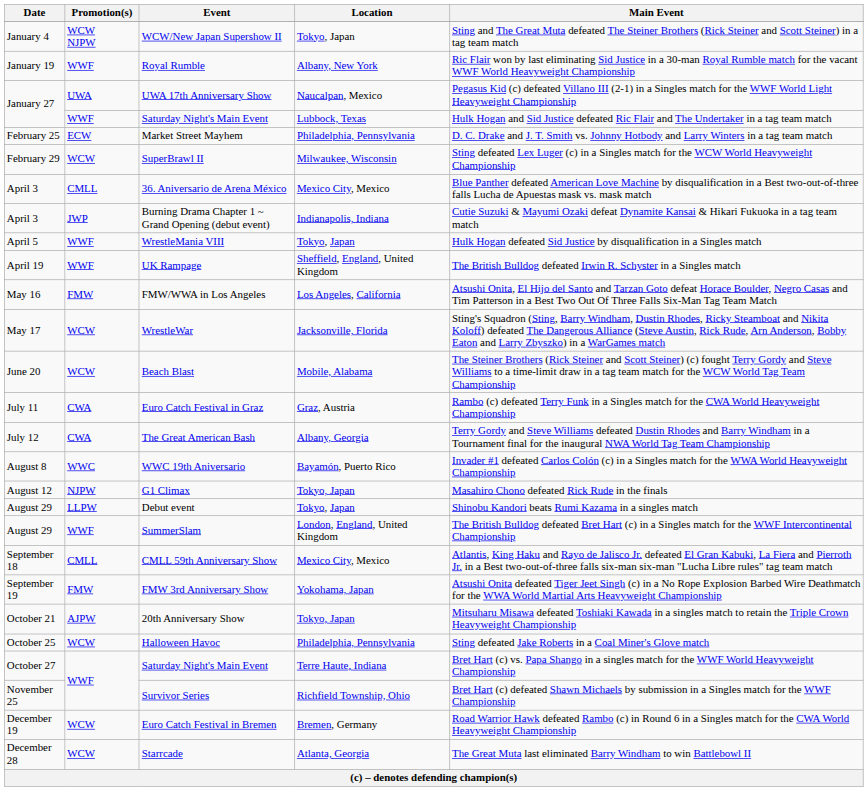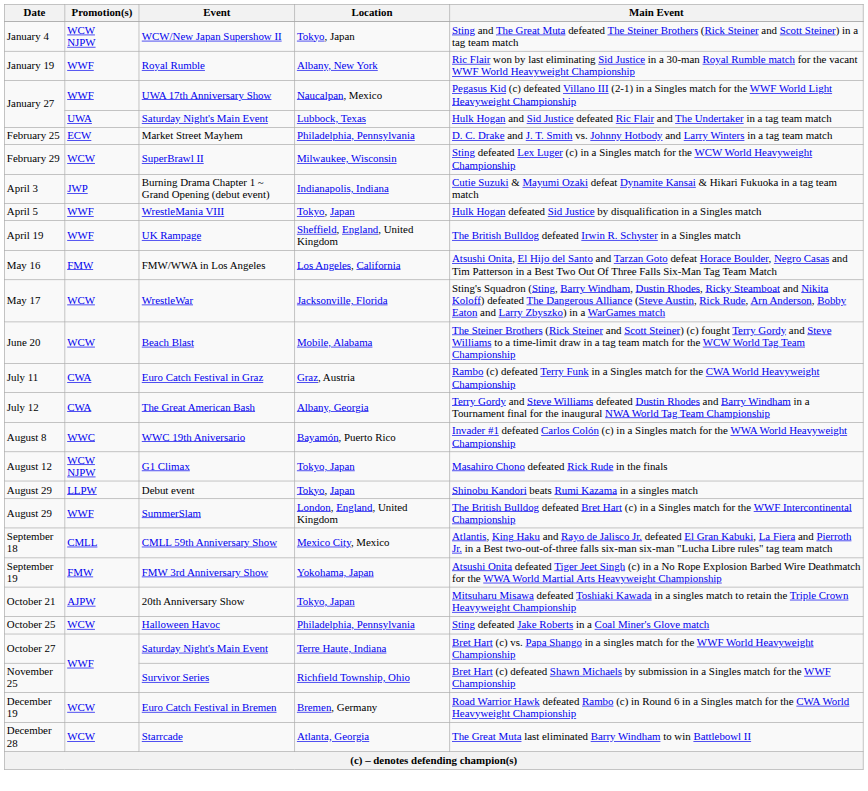 <table class="wikitable" style="width:100%;">
 <tr>
 <th width="5%">Date</th>
 <th width="5%">Promotion(s)</th>
 <th style="width:15%;">Event</th>
 <th style="width:15%;">Location</th>
 <th style="width:40%;">Main Event</th>
 </tr>
 <tr style="width:20%;" |Notes>
 </tr>
 <tr>
 <td>January 4</td>
 <td><a href='#'>WCW</a><br><a href='#'>NJPW</a></td>
 <td><a href='#'>WCW/New Japan Supershow II</a></td>
 <td><a href='#'>Tokyo</a>, Japan</td>
 <td><a href='#'>Sting</a> and <a href='#'>The Great Muta</a> defeated <a href='#'>The Steiner Brothers</a> (<a href='#'>Rick Steiner</a> and <a href='#'>Scott Steiner</a>) in a tag team match</td>
 </tr>
 <tr>
 <td>January 19</td>
 <td><a href='#'>WWF</a></td>
 <td><a href='#'>Royal Rumble</a></td>
 <td><a href='#'>Albany, New York</a></td>
 <td><a href='#'>Ric Flair</a> won by last eliminating <a href='#'>Sid Justice</a> in a 30-man <a href='#'>Royal Rumble match</a> for the vacant <a href='#'>WWF World Heavyweight Championship</a></td>
 </tr>
 <tr>
 <td rowspan=2>January 27</td>
-<td><a href='#'>UWA</a></td>
+<td><a href='#'>WWF</a></td>
 <td><a href='#'>UWA 17th Anniversary Show</a></td>
 <td><a href='#'>Naucalpan</a>, Mexico</td>
 <td><a href='#'>Pegasus Kid</a> (c) defeated <a href='#'>Villano III</a> (2-1) in a Singles match for the <a href='#'>WWF World Light Heavyweight Championship</a></td>
 </tr>
 <tr>
-<td><a href='#'>WWF</a></td>
+<td><a href='#'>UWA</a></td>
 <td><a href='#'>Saturday Night's Main Event</a></td>
 <td><a href='#'>Lubbock, Texas</a></td>
 <td><a href='#'>Hulk Hogan</a> and <a href='#'>Sid Justice</a> defeated <a href='#'>Ric Flair</a> and <a href='#'>The Undertaker</a> in a tag team match</td>
 </tr>
 <tr>
 <td>February 25</td>
 <td><a href='#'>ECW</a></td>
 <td>Market Street Mayhem</td>
 <td><a href='#'>Philadelphia, Pennsylvania</a></td>
 <td><a href='#'>D. C. Drake</a> and <a href='#'>J. T. Smith</a> vs. <a href='#'>Johnny Hotbody</a> and <a href='#'>Larry Winters</a> in a tag team match</td>
 </tr>
 <tr>
 <td>February 29</td>
 <td><a href='#'>WCW</a></td>
 <td><a href='#'>SuperBrawl II</a></td>
 <td><a href='#'>Milwaukee, Wisconsin</a></td>
 <td><a href='#'>Sting</a> defeated <a href='#'>Lex Luger</a> (c) in a Singles match for the <a href='#'>WCW World Heavyweight Championship</a></td>
-</tr>
-<tr>
-<td>April 3</td>
-<td><a href='#'>CMLL</a></td>
-<td><a href='#'>36. Aniversario de Arena México</a></td>
-<td><a href='#'>Mexico City</a>, Mexico</td>
-<td><a href='#'>Blue Panther</a> defeated <a href='#'>American Love Machine</a> by disqualification in a Best two-out-of-three falls Lucha de Apuestas mask vs. mask match</td>
 </tr>
 <tr>
 <td>April 3</td>
 <td><a href='#'>JWP</a></td>
 <td>Burning Drama Chapter 1 ~ Grand Opening (debut event)</td>
 <td><a href='#'>Indianapolis, Indiana</a></td>
 <td><a href='#'>Cutie Suzuki</a> & <a href='#'>Mayumi Ozaki</a> defeat <a href='#'>Dynamite Kansai</a> & Hikari Fukuoka in a tag team match</td>
 </tr>
 <tr>
 <td>April 5</td>
 <td><a href='#'>WWF</a></td>
 <td><a href='#'>WrestleMania VIII</a></td>
 <td><a href='#'>Tokyo</a>, <a href='#'>Japan</a></td>
 <td><a href='#'>Hulk Hogan</a> defeated <a href='#'>Sid Justice</a> by disqualification in a Singles match</td>
 </tr>
 <tr>
 <td>April 19</td>
 <td><a href='#'>WWF</a></td>
 <td><a href='#'>UK Rampage</a></td>
 <td><a href='#'>Sheffield</a>, <a href='#'>England</a>, United Kingdom</td>
 <td><a href='#'>The British Bulldog</a> defeated <a href='#'>Irwin R. Schyster</a> in a Singles match</td>
 </tr>
 <tr>
 <td>May 16</td>
 <td><a href='#'>FMW</a></td>
 <td>FMW/WWA in Los Angeles</td>
 <td><a href='#'>Los Angeles</a>, <a href='#'>California</a></td>
 <td><a href='#'>Atsushi Onita</a>, <a href='#'>El Hijo del Santo</a> and <a href='#'>Tarzan Goto</a> defeat <a href='#'>Horace Boulder</a>, <a href='#'>Negro Casas</a> and Tim Patterson in a Best Two Out Of Three Falls Six-Man Tag Team Match</td>
 </tr>
 <tr>
 <td>May 17</td>
 <td><a href='#'>WCW</a></td>
 <td><a href='#'>WrestleWar</a></td>
 <td><a href='#'>Jacksonville, Florida</a></td>
 <td>Sting's Squadron (<a href='#'>Sting</a>, <a href='#'>Barry Windham</a>, <a href='#'>Dustin Rhodes</a>, <a href='#'>Ricky Steamboat</a> and <a href='#'>Nikita Koloff</a>) defeated <a href='#'>The Dangerous Alliance</a> (<a href='#'>Steve Austin</a>, <a href='#'>Rick Rude</a>, <a href='#'>Arn Anderson</a>, <a href='#'>Bobby Eaton</a> and <a href='#'>Larry Zbyszko</a>) in a <a href='#'>WarGames match</a></td>
 </tr>
 <tr>
 <td>June 20</td>
 <td><a href='#'>WCW</a></td>
 <td><a href='#'>Beach Blast</a></td>
 <td><a href='#'>Mobile, Alabama</a></td>
 <td><a href='#'>The Steiner Brothers</a> (<a href='#'>Rick Steiner</a> and <a href='#'>Scott Steiner</a>) (c) fought <a href='#'>Terry Gordy</a> and <a href='#'>Steve Williams</a> to a time-limit draw in a tag team match for the <a href='#'>WCW World Tag Team Championship</a></td>
 </tr>
 <tr>
 <td>July 11</td>
 <td><a href='#'>CWA</a></td>
 <td><a href='#'>Euro Catch Festival in Graz</a></td>
 <td><a href='#'>Graz</a>, Austria</td>
 <td><a href='#'>Rambo</a> (c) defeated <a href='#'>Terry Funk</a> in a Singles match for the <a href='#'>CWA World Heavyweight Championship</a></td>
 </tr>
 <tr>
 <td>July 12</td>
 <td><a href='#'>CWA</a></td>
 <td><a href='#'>The Great American Bash</a></td>
 <td><a href='#'>Albany, Georgia</a></td>
 <td><a href='#'>Terry Gordy</a> and <a href='#'>Steve Williams</a> defeated <a href='#'>Dustin Rhodes</a> and <a href='#'>Barry Windham</a> in a Tournament final for the inaugural <a href='#'>NWA World Tag Team Championship</a></td>
 </tr>
 <tr>
 <td>August 8</td>
 <td><a href='#'>WWC</a></td>
 <td><a href='#'>WWC 19th Aniversario</a></td>
 <td><a href='#'>Bayamón</a>, Puerto Rico</td>
 <td><a href='#'>Invader #1</a> defeated <a href='#'>Carlos Colón</a> (c) in a Singles match for the <a href='#'>WWA World Heavyweight Championship</a></td>
 </tr>
 <tr>
 <td>August 12</td>
-<td><a href='#'>NJPW</a></td>
+<td><a href='#'>WCW</a><br><a href='#'>NJPW</a></td>
 <td><a href='#'>G1 Climax</a></td>
 <td><a href='#'>Tokyo, Japan</a></td>
 <td><a href='#'>Masahiro Chono</a> defeated <a href='#'>Rick Rude</a> in the finals</td>
 </tr>
 <tr>
 <td>August 29</td>
 <td><a href='#'>LLPW</a></td>
 <td>Debut event</td>
 <td><a href='#'>Tokyo</a>, <a href='#'>Japan</a></td>
 <td><a href='#'>Shinobu Kandori</a> beats <a href='#'>Rumi Kazama</a> in a singles match</td>
 </tr>
 <tr>
 <td>August 29</td>
 <td><a href='#'>WWF</a></td>
 <td><a href='#'>SummerSlam</a></td>
 <td><a href='#'>London</a>, <a href='#'>England</a>, United Kingdom</td>
 <td><a href='#'>The British Bulldog</a> defeated <a href='#'>Bret Hart</a> (c) in a Singles match for the <a href='#'>WWF Intercontinental Championship</a></td>
 </tr>
 <tr>
 <td>September 18</td>
 <td><a href='#'>CMLL</a></td>
 <td><a href='#'>CMLL 59th Anniversary Show</a></td>
 <td><a href='#'>Mexico City</a>, Mexico</td>
 <td><a href='#'>Atlantis</a>, <a href='#'>King Haku</a> and <a href='#'>Rayo de Jalisco Jr.</a> defeated <a href='#'>El Gran Kabuki</a>, <a href='#'>La Fiera</a> and <a href='#'>Pierroth Jr.</a> in a Best two-out-of-three falls six-man six-man "Lucha Libre rules" tag team match</td>
 </tr>
 <tr>
 <td>September 19</td>
 <td><a href='#'>FMW</a></td>
 <td><a href='#'>FMW 3rd Anniversary Show</a></td>
 <td><a href='#'>Yokohama, Japan</a></td>
 <td><a href='#'>Atsushi Onita</a> defeated <a href='#'>Tiger Jeet Singh</a> (c) in a No Rope Explosion Barbed Wire Deathmatch for the <a href='#'>WWA World Martial Arts Heavyweight Championship</a></td>
 </tr>
 <tr>
 <td>October 21</td>
 <td><a href='#'>AJPW</a></td>
 <td>20th Anniversary Show</td>
 <td><a href='#'>Tokyo, Japan</a></td>
 <td><a href='#'>Mitsuharu Misawa</a> defeated <a href='#'>Toshiaki Kawada</a> in a singles match to retain the <a href='#'>Triple Crown Heavyweight Championship</a></td>
 </tr>
 <tr>
 <td>October 25</td>
 <td><a href='#'>WCW</a></td>
 <td><a href='#'>Halloween Havoc</a></td>
 <td><a href='#'>Philadelphia, Pennsylvania</a></td>
 <td><a href='#'>Sting</a> defeated <a href='#'>Jake Roberts</a> in a <a href='#'>Coal Miner's Glove match</a></td>
 </tr>
 <tr>
 <td>October 27</td>
 <td rowspan=2><a href='#'>WWF</a></td>
 <td><a href='#'>Saturday Night's Main Event</a></td>
 <td><a href='#'>Terre Haute, Indiana</a></td>
 <td><a href='#'>Bret Hart</a> (c) vs. <a href='#'>Papa Shango</a> in a singles match for the <a href='#'>WWF World Heavyweight Championship</a></td>
 </tr>
 <tr>
 <td>November 25</td>
 <td><a href='#'>Survivor Series</a></td>
 <td><a href='#'>Richfield Township, Ohio</a></td>
 <td><a href='#'>Bret Hart</a> (c) defeated <a href='#'>Shawn Michaels</a> by submission in a Singles match for the <a href='#'>WWF Championship</a></td>
 </tr>
 <tr>
 <td>December 19</td>
 <td><a href='#'>WCW</a></td>
 <td><a href='#'>Euro Catch Festival in Bremen</a></td>
 <td><a href='#'>Bremen</a>, Germany</td>
 <td><a href='#'>Road Warrior Hawk</a> defeated <a href='#'>Rambo</a> (c) in Round 6 in a Singles match for the <a href='#'>CWA World Heavyweight Championship</a></td>
 </tr>
 <tr>
 <td>December 28</td>
 <td><a href='#'>WCW</a></td>
 <td><a href='#'>Starrcade</a></td>
 <td><a href='#'>Atlanta, Georgia</a></td>
 <td><a href='#'>The Great Muta</a> last eliminated <a href='#'>Barry Windham</a> to win <a href='#'>Battlebowl II</a></td>
 </tr>
 <tr>
 <th colspan="5">(c) – denotes defending champion(s)</th>
 </tr>
 </table>
